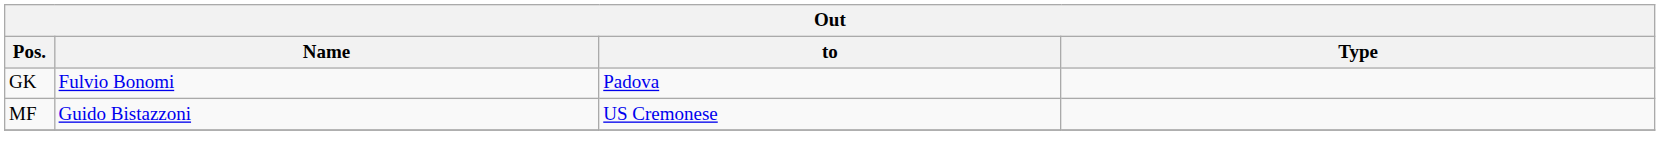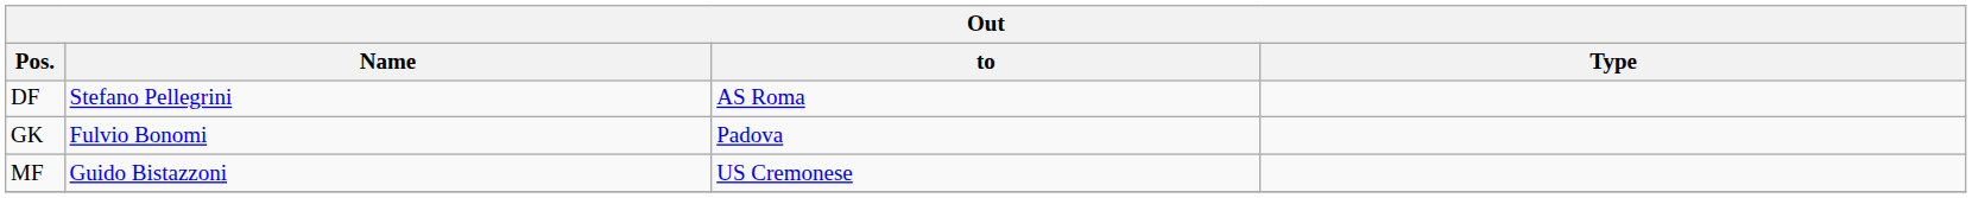 <table class="wikitable" style="font-size:90%;width:99%;">
 <tr>
 <th colspan="4">Out</th>
 </tr>
 <tr>
 <th width=3%>Pos.</th>
 <th width=33%>Name</th>
 <th width=28%>to</th>
 <th width=36%>Type</th>
+</tr>
+<tr>
+<td>DF</td>
+<td><a href='#'>Stefano Pellegrini</a></td>
+<td><a href='#'>AS Roma</a></td>
+<td></td>
 </tr>
 <tr>
 <td>GK</td>
 <td><a href='#'>Fulvio Bonomi</a></td>
 <td><a href='#'>Padova</a></td>
 <td></td>
 </tr>
 <tr>
 <td>MF</td>
 <td><a href='#'>Guido Bistazzoni</a></td>
 <td><a href='#'>US Cremonese</a></td>
 <td></td>
 </tr>
 <tr>
 </tr>
 </table>
